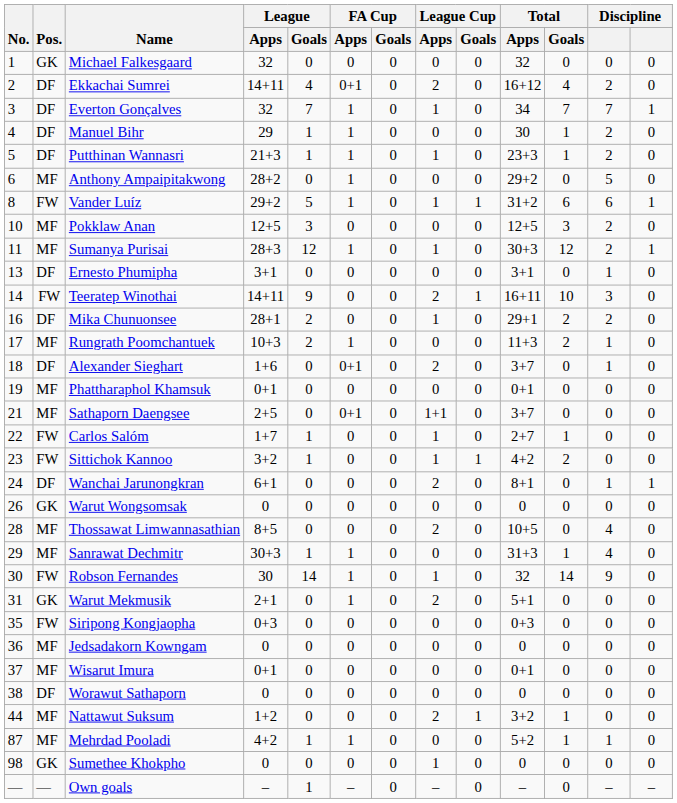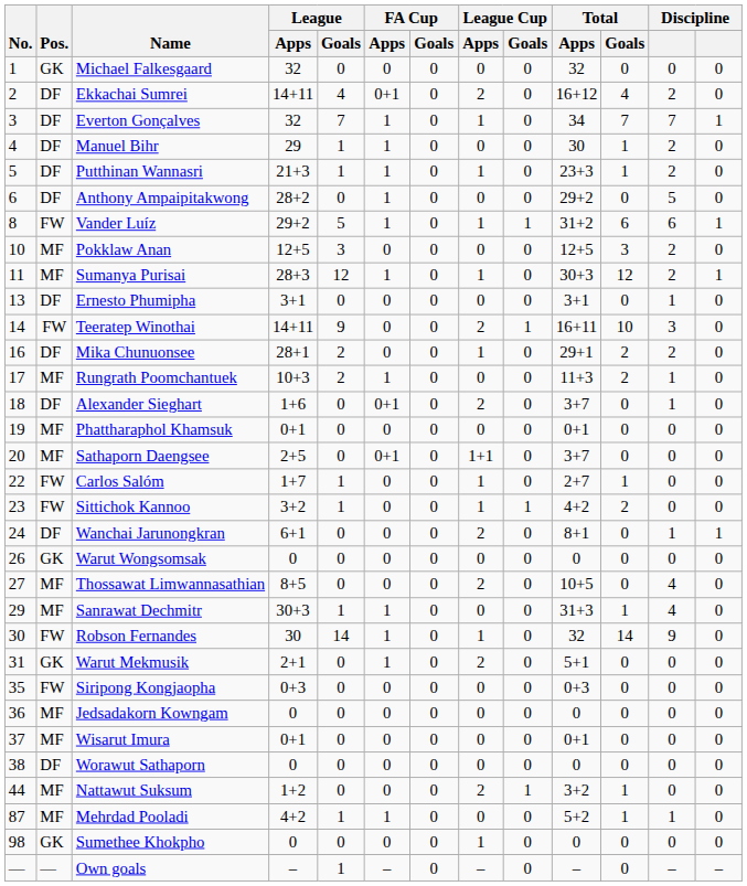 <table class="wikitable" style="text-align:center">
 <tr>
 <th rowspan="2" valign="bottom">No.</th>
 <th rowspan="2" valign="bottom">Pos.</th>
 <th rowspan="2" valign="bottom">Name</th>
 <th colspan="2" width="85">League</th>
 <th colspan="2" width="85">FA Cup</th>
 <th colspan="2" width="85">League Cup</th>
 <th colspan="2" width="85">Total</th>
 <th colspan="2" width="85">Discipline</th>
 </tr>
 <tr>
 <th>Apps</th>
 <th>Goals</th>
 <th>Apps</th>
 <th>Goals</th>
 <th>Apps</th>
 <th>Goals</th>
 <th>Apps</th>
 <th>Goals</th>
 <th></th>
 <th></th>
 </tr>
 <tr>
 <td align="left">1</td>
 <td align="left">GK</td>
 <td align="left"> <a href='#'>Michael Falkesgaard</a></td>
 <td>32</td>
 <td>0</td>
 <td>0</td>
 <td>0</td>
 <td>0</td>
 <td>0</td>
 <td>32</td>
 <td>0</td>
 <td>0</td>
 <td>0</td>
 </tr>
 <tr>
 <td align="left">2</td>
 <td align="left">DF</td>
 <td align="left"> <a href='#'>Ekkachai Sumrei</a></td>
 <td>14+11</td>
 <td>4</td>
 <td>0+1</td>
 <td>0</td>
 <td>2</td>
 <td>0</td>
 <td>16+12</td>
 <td>4</td>
 <td>2</td>
 <td>0</td>
 </tr>
 <tr>
 <td align="left">3</td>
 <td align="left">DF</td>
 <td align="left"> <a href='#'>Everton Gonçalves</a></td>
 <td>32</td>
 <td>7</td>
 <td>1</td>
 <td>0</td>
 <td>1</td>
 <td>0</td>
 <td>34</td>
 <td>7</td>
 <td>7</td>
 <td>1</td>
 </tr>
 <tr>
 <td align="left">4</td>
 <td align="left">DF</td>
 <td align="left"> <a href='#'>Manuel Bihr</a></td>
 <td>29</td>
 <td>1</td>
 <td>1</td>
 <td>0</td>
 <td>0</td>
 <td>0</td>
 <td>30</td>
 <td>1</td>
 <td>2</td>
 <td>0</td>
 </tr>
 <tr>
 <td align="left">5</td>
 <td align="left">DF</td>
 <td align="left"> <a href='#'>Putthinan Wannasri</a></td>
 <td>21+3</td>
 <td>1</td>
 <td>1</td>
 <td>0</td>
 <td>1</td>
 <td>0</td>
 <td>23+3</td>
 <td>1</td>
 <td>2</td>
 <td>0</td>
 </tr>
 <tr>
 <td align="left">6</td>
-<td align="left">MF</td>
+<td align="left">DF</td>
 <td align="left"> <a href='#'>Anthony Ampaipitakwong</a></td>
 <td>28+2</td>
 <td>0</td>
 <td>1</td>
 <td>0</td>
 <td>0</td>
 <td>0</td>
 <td>29+2</td>
 <td>0</td>
 <td>5</td>
 <td>0</td>
 </tr>
 <tr>
 <td align="left">8</td>
 <td align="left">FW</td>
 <td align="left"> <a href='#'>Vander Luíz</a></td>
 <td>29+2</td>
 <td>5</td>
 <td>1</td>
 <td>0</td>
 <td>1</td>
 <td>1</td>
 <td>31+2</td>
 <td>6</td>
 <td>6</td>
 <td>1</td>
 </tr>
 <tr>
 <td align="left">10</td>
 <td align="left">MF</td>
 <td align="left"> <a href='#'>Pokklaw Anan</a></td>
 <td>12+5</td>
 <td>3</td>
 <td>0</td>
 <td>0</td>
 <td>0</td>
 <td>0</td>
 <td>12+5</td>
 <td>3</td>
 <td>2</td>
 <td>0</td>
 </tr>
 <tr>
 <td align="left">11</td>
 <td align="left">MF</td>
 <td align="left"> <a href='#'>Sumanya Purisai</a></td>
 <td>28+3</td>
 <td>12</td>
 <td>1</td>
 <td>0</td>
 <td>1</td>
 <td>0</td>
 <td>30+3</td>
 <td>12</td>
 <td>2</td>
 <td>1</td>
 </tr>
 <tr>
 <td align="left">13</td>
 <td align="left">DF</td>
 <td align="left"> <a href='#'>Ernesto Phumipha</a></td>
 <td>3+1</td>
 <td>0</td>
 <td>0</td>
 <td>0</td>
 <td>0</td>
 <td>0</td>
 <td>3+1</td>
 <td>0</td>
 <td>1</td>
 <td>0</td>
 </tr>
 <tr>
 <td align="left">14</td>
 <td align="lef">FW</td>
 <td align="left"> <a href='#'>Teeratep Winothai</a></td>
 <td>14+11</td>
 <td>9</td>
 <td>0</td>
 <td>0</td>
 <td>2</td>
 <td>1</td>
 <td>16+11</td>
 <td>10</td>
 <td>3</td>
 <td>0</td>
 </tr>
 <tr>
 <td align="left">16</td>
 <td align="left">DF</td>
 <td align="left"> <a href='#'>Mika Chunuonsee</a></td>
 <td>28+1</td>
 <td>2</td>
 <td>0</td>
 <td>0</td>
 <td>1</td>
 <td>0</td>
 <td>29+1</td>
 <td>2</td>
 <td>2</td>
 <td>0</td>
 </tr>
 <tr>
 <td align="left">17</td>
 <td align="left">MF</td>
 <td align="left"> <a href='#'>Rungrath Poomchantuek</a></td>
 <td>10+3</td>
 <td>2</td>
 <td>1</td>
 <td>0</td>
 <td>0</td>
 <td>0</td>
 <td>11+3</td>
 <td>2</td>
 <td>1</td>
 <td>0</td>
 </tr>
 <tr>
 <td align="left">18</td>
 <td align="left">DF</td>
 <td align="left"> <a href='#'>Alexander Sieghart</a></td>
 <td>1+6</td>
 <td>0</td>
 <td>0+1</td>
 <td>0</td>
 <td>2</td>
 <td>0</td>
 <td>3+7</td>
 <td>0</td>
 <td>1</td>
 <td>0</td>
 </tr>
 <tr>
 <td align="left">19</td>
 <td align="left">MF</td>
 <td align="left"> <a href='#'>Phattharaphol Khamsuk</a></td>
 <td>0+1</td>
 <td>0</td>
 <td>0</td>
 <td>0</td>
 <td>0</td>
 <td>0</td>
 <td>0+1</td>
 <td>0</td>
 <td>0</td>
 <td>0</td>
 </tr>
 <tr>
-<td align="left">21</td>
+<td align="left">20</td>
 <td align="left">MF</td>
 <td align="left"> <a href='#'>Sathaporn Daengsee</a></td>
 <td>2+5</td>
 <td>0</td>
 <td>0+1</td>
 <td>0</td>
 <td>1+1</td>
 <td>0</td>
 <td>3+7</td>
 <td>0</td>
 <td>0</td>
 <td>0</td>
 </tr>
 <tr>
 <td align="left">22</td>
 <td align="left">FW</td>
 <td align="left"> <a href='#'>Carlos Salóm</a></td>
 <td>1+7</td>
 <td>1</td>
 <td>0</td>
 <td>0</td>
 <td>1</td>
 <td>0</td>
 <td>2+7</td>
 <td>1</td>
 <td>0</td>
 <td>0</td>
 </tr>
 <tr>
 <td align="left">23</td>
 <td align="left">FW</td>
 <td align="left"> <a href='#'>Sittichok Kannoo</a></td>
 <td>3+2</td>
 <td>1</td>
 <td>0</td>
 <td>0</td>
 <td>1</td>
 <td>1</td>
 <td>4+2</td>
 <td>2</td>
 <td>0</td>
 <td>0</td>
 </tr>
 <tr>
 <td align="left">24</td>
 <td align="left">DF</td>
 <td align="left"> <a href='#'>Wanchai Jarunongkran</a></td>
 <td>6+1</td>
 <td>0</td>
 <td>0</td>
 <td>0</td>
 <td>2</td>
 <td>0</td>
 <td>8+1</td>
 <td>0</td>
 <td>1</td>
 <td>1</td>
 </tr>
 <tr>
 <td align="left">26</td>
 <td align="left">GK</td>
 <td align="left"> <a href='#'>Warut Wongsomsak</a></td>
 <td>0</td>
 <td>0</td>
 <td>0</td>
 <td>0</td>
 <td>0</td>
 <td>0</td>
 <td>0</td>
 <td>0</td>
 <td>0</td>
 <td>0</td>
 </tr>
 <tr>
-<td align="left">28</td>
+<td align="left">27</td>
 <td align="left">MF</td>
 <td align="left"> <a href='#'>Thossawat Limwannasathian</a></td>
 <td>8+5</td>
 <td>0</td>
 <td>0</td>
 <td>0</td>
 <td>2</td>
 <td>0</td>
 <td>10+5</td>
 <td>0</td>
 <td>4</td>
 <td>0</td>
 </tr>
 <tr>
 <td align="left">29</td>
 <td align="left">MF</td>
 <td align="left"> <a href='#'>Sanrawat Dechmitr</a></td>
 <td>30+3</td>
 <td>1</td>
 <td>1</td>
 <td>0</td>
 <td>0</td>
 <td>0</td>
 <td>31+3</td>
 <td>1</td>
 <td>4</td>
 <td>0</td>
 </tr>
 <tr>
 <td align="left">30</td>
 <td align="left">FW</td>
 <td align="left"> <a href='#'>Robson Fernandes</a></td>
 <td>30</td>
 <td>14</td>
 <td>1</td>
 <td>0</td>
 <td>1</td>
 <td>0</td>
 <td>32</td>
 <td>14</td>
 <td>9</td>
 <td>0</td>
 </tr>
 <tr>
 <td align="left">31</td>
 <td align="left">GK</td>
 <td align="left"> <a href='#'>Warut Mekmusik</a></td>
 <td>2+1</td>
 <td>0</td>
 <td>1</td>
 <td>0</td>
 <td>2</td>
 <td>0</td>
 <td>5+1</td>
 <td>0</td>
 <td>0</td>
 <td>0</td>
 </tr>
 <tr>
 <td align="left">35</td>
 <td align="left">FW</td>
 <td align="left"> <a href='#'>Siripong Kongjaopha</a></td>
 <td>0+3</td>
 <td>0</td>
 <td>0</td>
 <td>0</td>
 <td>0</td>
 <td>0</td>
 <td>0+3</td>
 <td>0</td>
 <td>0</td>
 <td>0</td>
 </tr>
 <tr>
 <td align="left">36</td>
 <td align="left">MF</td>
 <td align="left"> <a href='#'>Jedsadakorn Kowngam</a></td>
 <td>0</td>
 <td>0</td>
 <td>0</td>
 <td>0</td>
 <td>0</td>
 <td>0</td>
 <td>0</td>
 <td>0</td>
 <td>0</td>
 <td>0</td>
 </tr>
 <tr>
 <td align="left">37</td>
 <td align="left">MF</td>
 <td align="left"> <a href='#'>Wisarut Imura</a></td>
 <td>0+1</td>
 <td>0</td>
 <td>0</td>
 <td>0</td>
 <td>0</td>
 <td>0</td>
 <td>0+1</td>
 <td>0</td>
 <td>0</td>
 <td>0</td>
 </tr>
 <tr>
 <td align="left">38</td>
 <td align="left">DF</td>
 <td align="left"> <a href='#'>Worawut Sathaporn</a></td>
 <td>0</td>
 <td>0</td>
 <td>0</td>
 <td>0</td>
 <td>0</td>
 <td>0</td>
 <td>0</td>
 <td>0</td>
 <td>0</td>
 <td>0</td>
 </tr>
 <tr>
 <td align="left">44</td>
 <td align="left">MF</td>
 <td align="left"> <a href='#'>Nattawut Suksum</a></td>
 <td>1+2</td>
 <td>0</td>
 <td>0</td>
 <td>0</td>
 <td>2</td>
 <td>1</td>
 <td>3+2</td>
 <td>1</td>
 <td>0</td>
 <td>0</td>
 </tr>
 <tr>
 <td align="left">87</td>
 <td align="left">MF</td>
 <td align="left"> <a href='#'>Mehrdad Pooladi</a></td>
 <td>4+2</td>
 <td>1</td>
 <td>1</td>
 <td>0</td>
 <td>0</td>
 <td>0</td>
 <td>5+2</td>
 <td>1</td>
 <td>1</td>
 <td>0</td>
 </tr>
 <tr>
 <td align="left">98</td>
 <td align="left">GK</td>
 <td align="left"> <a href='#'>Sumethee Khokpho</a></td>
 <td>0</td>
 <td>0</td>
 <td>0</td>
 <td>0</td>
 <td>1</td>
 <td>0</td>
 <td>0</td>
 <td>0</td>
 <td>0</td>
 <td>0</td>
 </tr>
 <tr>
 <td align="left">—</td>
 <td align="left">—</td>
 <td align="left"><a href='#'>Own goals</a></td>
 <td>–</td>
 <td>1</td>
 <td>–</td>
 <td>0</td>
 <td>–</td>
 <td>0</td>
 <td>–</td>
 <td>0</td>
 <td>–</td>
 <td>–</td>
 </tr>
 </table>
